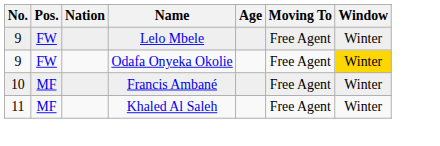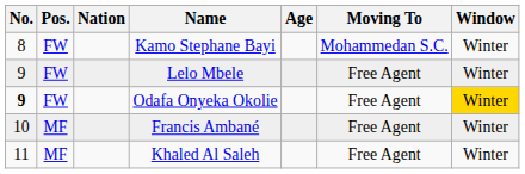 <table class="wikitable sortable" style="font-size: 95%; text-align: center;">
 <tr>
 <th>No.</th>
 <th>Pos.</th>
 <th>Nation</th>
 <th>Name</th>
 <th>Age</th>
 <th>Moving To</th>
 <th>Window</th>
+</tr>
+<tr>
+<td>8</td>
+<td><a href='#'>FW</a></td>
+<td></td>
+<td><a href='#'>Kamo Stephane Bayi</a></td>
+<td></td>
+<td><a href='#'>Mohammedan S.C.</a></td>
+<td align=center>Winter</td>
 </tr>
 <tr bgcolor="#efefef">
 <td>9</td>
 <td><a href='#'>FW</a></td>
 <td></td>
 <td><a href='#'>Lelo Mbele</a></td>
 <td></td>
 <td>Free Agent</td>
 <td align=center>Winter</td>
 </tr>
 <tr>
-<td>9</td>
+<td><strong>9</strong></td>
 <td><a href='#'>FW</a></td>
 <td></td>
 <td><a href='#'>Odafa Onyeka Okolie</a></td>
 <td></td>
 <td>Free Agent</td>
 <td align=center style="background: gold;">Winter</td>
 </tr>
 <tr bgcolor="#efefef">
 <td>10</td>
 <td><a href='#'>MF</a></td>
 <td></td>
 <td><a href='#'>Francis Ambané</a></td>
 <td></td>
 <td>Free Agent</td>
 <td align=center>Winter</td>
 </tr>
 <tr>
 <td>11</td>
 <td><a href='#'>MF</a></td>
 <td></td>
 <td><a href='#'>Khaled Al Saleh</a></td>
 <td></td>
 <td>Free Agent</td>
 <td align=center>Winter</td>
 </tr>
 </table>
